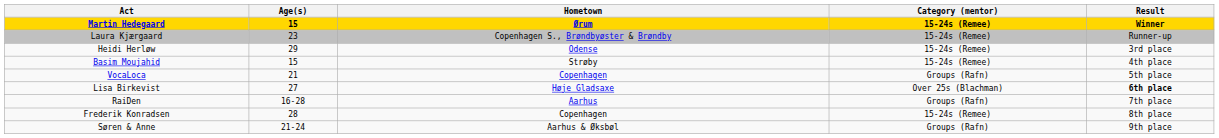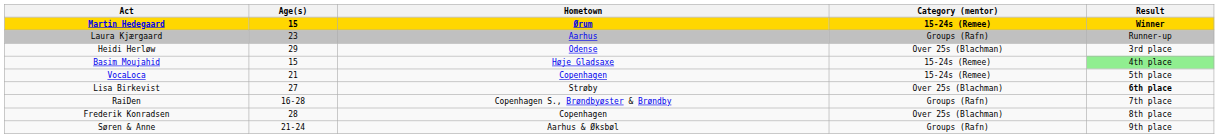 <table class="wikitable sortable" style="width:100%; text-align:center;">
 <tr>
 <th>Act</th>
 <th>Age(s)</th>
 <th>Hometown</th>
 <th>Category (mentor)</th>
 <th>Result</th>
 </tr>
 <tr style="background:gold">
 <td><strong><a href='#'>Martin Hedegaard</a></strong></td>
 <td><strong>15</strong></td>
 <td><strong><a href='#'>Ørum</a></strong></td>
 <td><strong>15-24s (Remee)</strong></td>
 <td><strong>Winner</strong></td>
 </tr>
 <tr style="background:silver">
 <td>Laura Kjærgaard</td>
 <td>23</td>
-<td>Copenhagen S., <a href='#'>Brøndbyøster</a> & <a href='#'>Brøndby</a></td>
-<td>15-24s (Remee)</td>
+<td><a href='#'>Aarhus</a></td>
+<td>Groups (Rafn)</td>
 <td>Runner-up</td>
 </tr>
 <tr>
 <td>Heidi Herløw</td>
 <td>29</td>
 <td><a href='#'>Odense</a></td>
-<td>15-24s (Remee)</td>
+<td>Over 25s (Blachman)</td>
 <td>3rd place</td>
 </tr>
 <tr>
 <td><a href='#'>Basim Moujahid</a></td>
 <td>15</td>
-<td>Strøby</td>
+<td><a href='#'>Høje Gladsaxe</a></td>
 <td>15-24s (Remee)</td>
-<td>4th place</td>
+<td style="background: lightgreen;">4th place</td>
 </tr>
 <tr>
 <td><a href='#'>VocaLoca</a></td>
 <td>21</td>
 <td><a href='#'>Copenhagen</a></td>
-<td>Groups (Rafn)</td>
+<td>15-24s (Remee)</td>
 <td>5th place</td>
 </tr>
 <tr>
 <td>Lisa Birkevist</td>
 <td>27</td>
-<td><a href='#'>Høje Gladsaxe</a></td>
+<td>Strøby</td>
 <td>Over 25s (Blachman)</td>
 <td><strong>6th place</strong></td>
 </tr>
 <tr>
 <td>RaiDen</td>
 <td>16-28</td>
-<td><a href='#'>Aarhus</a></td>
+<td>Copenhagen S., <a href='#'>Brøndbyøster</a> & <a href='#'>Brøndby</a></td>
 <td>Groups (Rafn)</td>
 <td>7th place</td>
 </tr>
 <tr>
 <td>Frederik Konradsen</td>
 <td>28</td>
 <td>Copenhagen</td>
-<td>15-24s (Remee)</td>
+<td>Over 25s (Blachman)</td>
 <td>8th place</td>
 </tr>
 <tr>
 <td>Søren & Anne</td>
 <td>21-24</td>
 <td>Aarhus & Øksbøl</td>
 <td>Groups (Rafn)</td>
 <td>9th place</td>
 </tr>
 </table>
